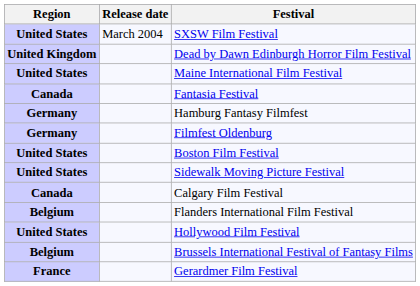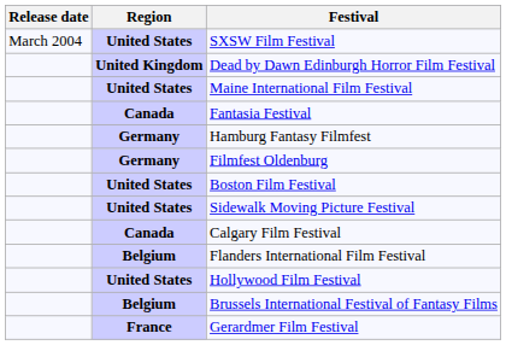 <table class="wikitable sortable">
 <tr style="background:#ccf;">
+<th>Release date</th>
 <th>Region</th>
-<th>Release date</th>
 <th>Festival</th>
 </tr>
 <tr>
+<td style="background: #f7f8ff; white-space: nowrap;">March 2004</td>
 <th style="background:#ccf;">United States</th>
-<td style="background: #f7f8ff; white-space: nowrap;">March 2004</td>
 <td style="background: #f7f8ff; white-space: nowrap;"><a href='#'>SXSW Film Festival</a></td>
 </tr>
 <tr>
+<td style="background: #f7f8ff; white-space: nowrap;"></td>
 <th style="background:#ccf;">United Kingdom</th>
-<td style="background: #f7f8ff; white-space: nowrap;"></td>
 <td style="background: #f7f8ff; white-space: nowrap;"><a href='#'>Dead by Dawn Edinburgh Horror Film Festival</a></td>
 </tr>
 <tr>
+<td style="background: #f7f8ff; white-space: nowrap;"></td>
 <th style="background:#ccf;">United States</th>
-<td style="background: #f7f8ff; white-space: nowrap;"></td>
 <td style="background: #f7f8ff; white-space: nowrap;"><a href='#'>Maine International Film Festival</a></td>
 </tr>
 <tr>
+<td style="background: #f7f8ff; white-space: nowrap;"></td>
 <th style="background:#ccf;">Canada</th>
-<td style="background: #f7f8ff; white-space: nowrap;"></td>
 <td style="background: #f7f8ff; white-space: nowrap;"><a href='#'>Fantasia Festival</a></td>
 </tr>
 <tr>
+<td style="background: #f7f8ff; white-space: nowrap;"></td>
 <th style="background:#ccf;">Germany</th>
-<td style="background: #f7f8ff; white-space: nowrap;"></td>
 <td style="background: #f7f8ff; white-space: nowrap;">Hamburg Fantasy Filmfest</td>
 </tr>
 <tr>
+<td style="background: #f7f8ff; white-space: nowrap;"></td>
 <th style="background:#ccf;">Germany</th>
-<td style="background: #f7f8ff; white-space: nowrap;"></td>
 <td style="background: #f7f8ff; white-space: nowrap;"><a href='#'>Filmfest Oldenburg</a></td>
 </tr>
 <tr>
+<td style="background: #f7f8ff; white-space: nowrap;"></td>
 <th style="background:#ccf;">United States</th>
-<td style="background: #f7f8ff; white-space: nowrap;"></td>
 <td style="background: #f7f8ff; white-space: nowrap;"><a href='#'>Boston Film Festival</a></td>
 </tr>
 <tr>
+<td style="background: #f7f8ff; white-space: nowrap;"></td>
 <th style="background:#ccf;">United States</th>
-<td style="background: #f7f8ff; white-space: nowrap;"></td>
 <td style="background: #f7f8ff; white-space: nowrap;"><a href='#'>Sidewalk Moving Picture Festival</a></td>
 </tr>
 <tr>
+<td style="background: #f7f8ff; white-space: nowrap;"></td>
 <th style="background:#ccf;">Canada</th>
-<td style="background: #f7f8ff; white-space: nowrap;"></td>
 <td style="background: #f7f8ff; white-space: nowrap;">Calgary Film Festival</td>
 </tr>
 <tr>
+<td style="background: #f7f8ff; white-space: nowrap;"></td>
 <th style="background:#ccf;">Belgium</th>
-<td style="background: #f7f8ff; white-space: nowrap;"></td>
 <td style="background: #f7f8ff; white-space: nowrap;">Flanders International Film Festival</td>
 </tr>
 <tr>
+<td style="background: #f7f8ff; white-space: nowrap;"></td>
 <th style="background:#ccf;">United States</th>
-<td style="background: #f7f8ff; white-space: nowrap;"></td>
 <td style="background: #f7f8ff; white-space: nowrap;"><a href='#'>Hollywood Film Festival</a></td>
 </tr>
 <tr>
+<td style="background: #f7f8ff; white-space: nowrap;"></td>
 <th style="background:#ccf;">Belgium</th>
-<td style="background: #f7f8ff; white-space: nowrap;"></td>
 <td style="background: #f7f8ff; white-space: nowrap;"><a href='#'>Brussels International Festival of Fantasy Films</a></td>
 </tr>
 <tr>
+<td style="background: #f7f8ff; white-space: nowrap;"></td>
 <th style="background:#ccf;">France</th>
-<td style="background: #f7f8ff; white-space: nowrap;"></td>
 <td style="background: #f7f8ff; white-space: nowrap;"><a href='#'>Gerardmer Film Festival</a></td>
 </tr>
 </table>
